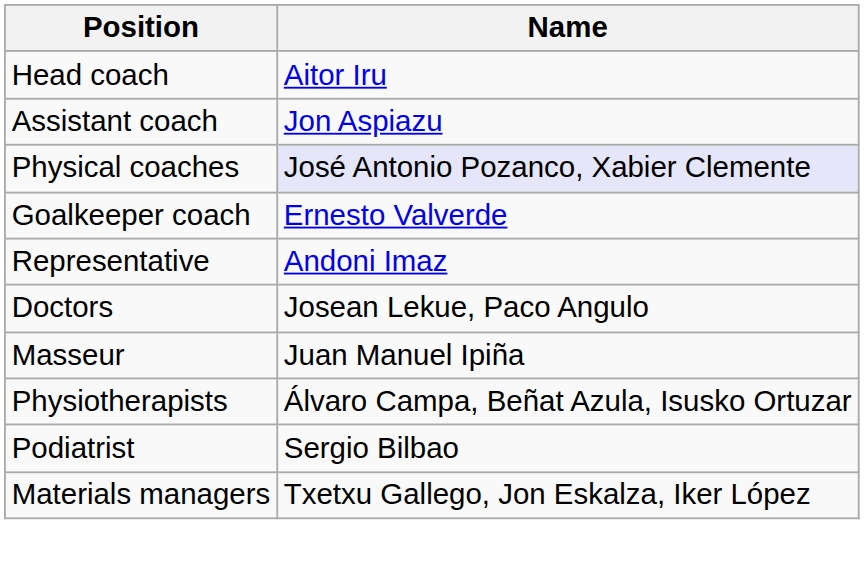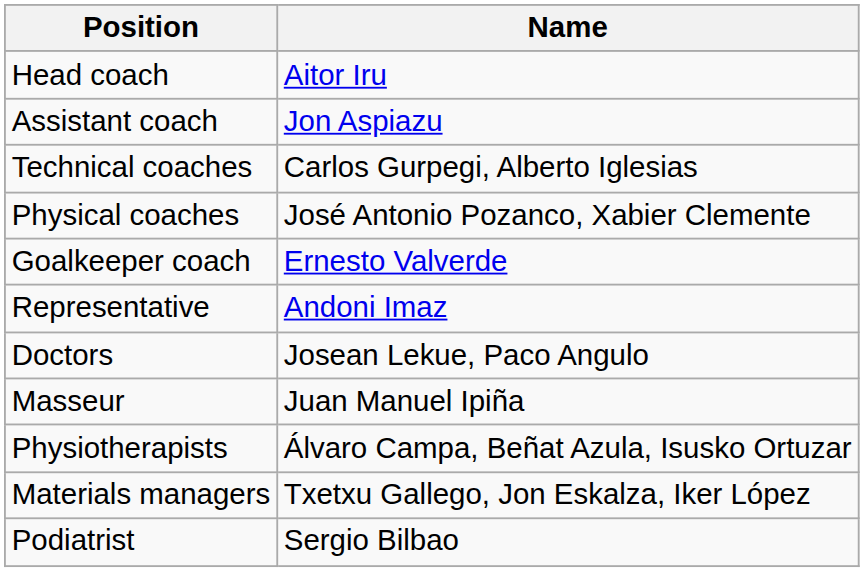 <table class=wikitable>
 <tr>
 <th>Position</th>
 <th>Name</th>
 </tr>
 <tr>
 <td>Head coach</td>
 <td><a href='#'>Aitor Iru</a></td>
 </tr>
 <tr>
 <td>Assistant coach</td>
 <td><a href='#'>Jon Aspiazu</a></td>
 </tr>
 <tr>
+<td>Technical coaches</td>
+<td>Carlos Gurpegi, Alberto Iglesias</td>
+</tr>
+<tr>
 <td>Physical coaches</td>
-<td style="background: lavender;">José Antonio Pozanco, Xabier Clemente</td>
+<td>José Antonio Pozanco, Xabier Clemente</td>
 </tr>
 <tr>
 <td>Goalkeeper coach</td>
 <td><a href='#'>Ernesto Valverde</a></td>
 </tr>
 <tr>
 <td>Representative</td>
 <td><a href='#'>Andoni Imaz</a></td>
 </tr>
 <tr>
 <td>Doctors</td>
 <td>Josean Lekue, Paco Angulo</td>
 </tr>
 <tr>
 <td>Masseur</td>
 <td>Juan Manuel Ipiña</td>
 </tr>
 <tr>
 <td>Physiotherapists</td>
 <td>Álvaro Campa, Beñat Azula, Isusko Ortuzar</td>
 </tr>
 <tr>
+<td>Materials managers</td>
+<td>Txetxu Gallego, Jon Eskalza, Iker López</td>
+</tr>
+<tr>
 <td>Podiatrist</td>
 <td>Sergio Bilbao</td>
 </tr>
-<tr>
-<td>Materials managers</td>
-<td>Txetxu Gallego, Jon Eskalza, Iker López</td>
-</tr>
 </table>
